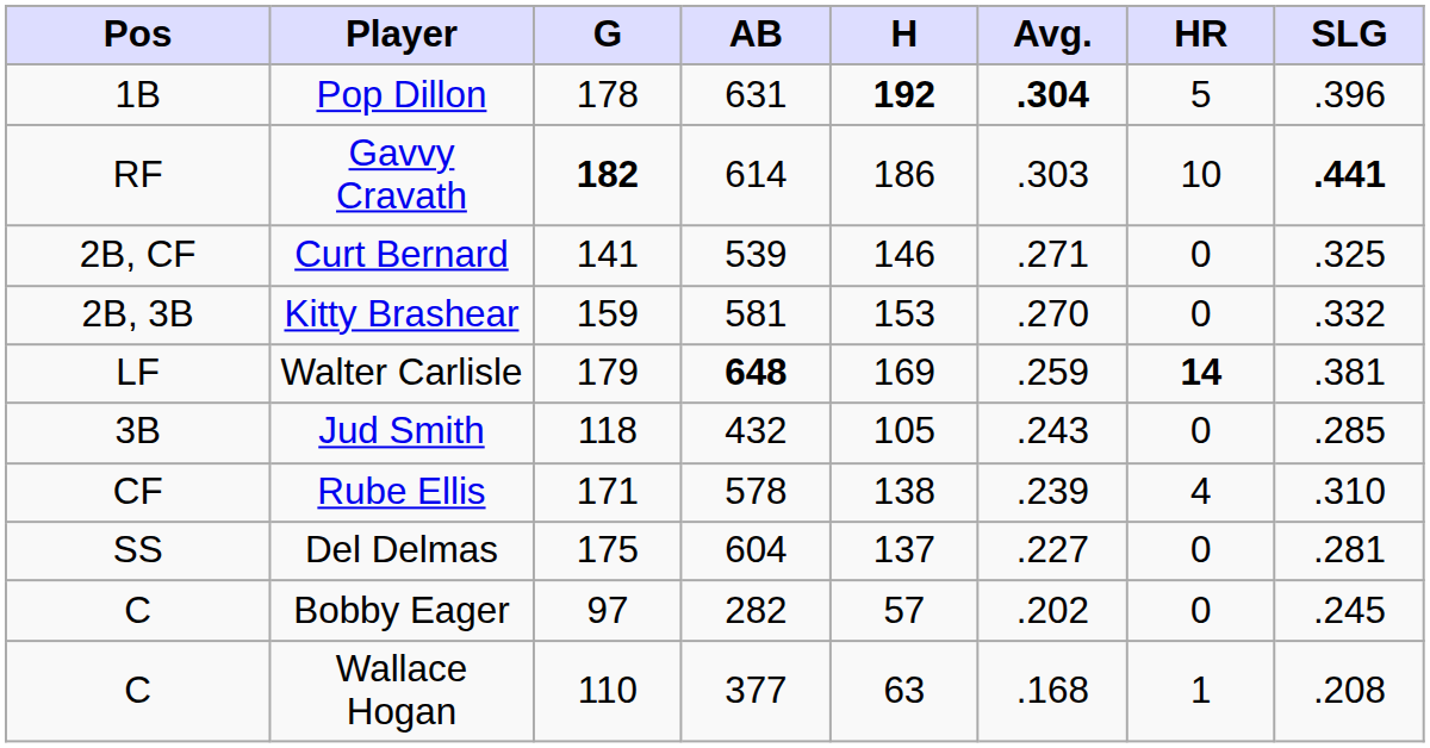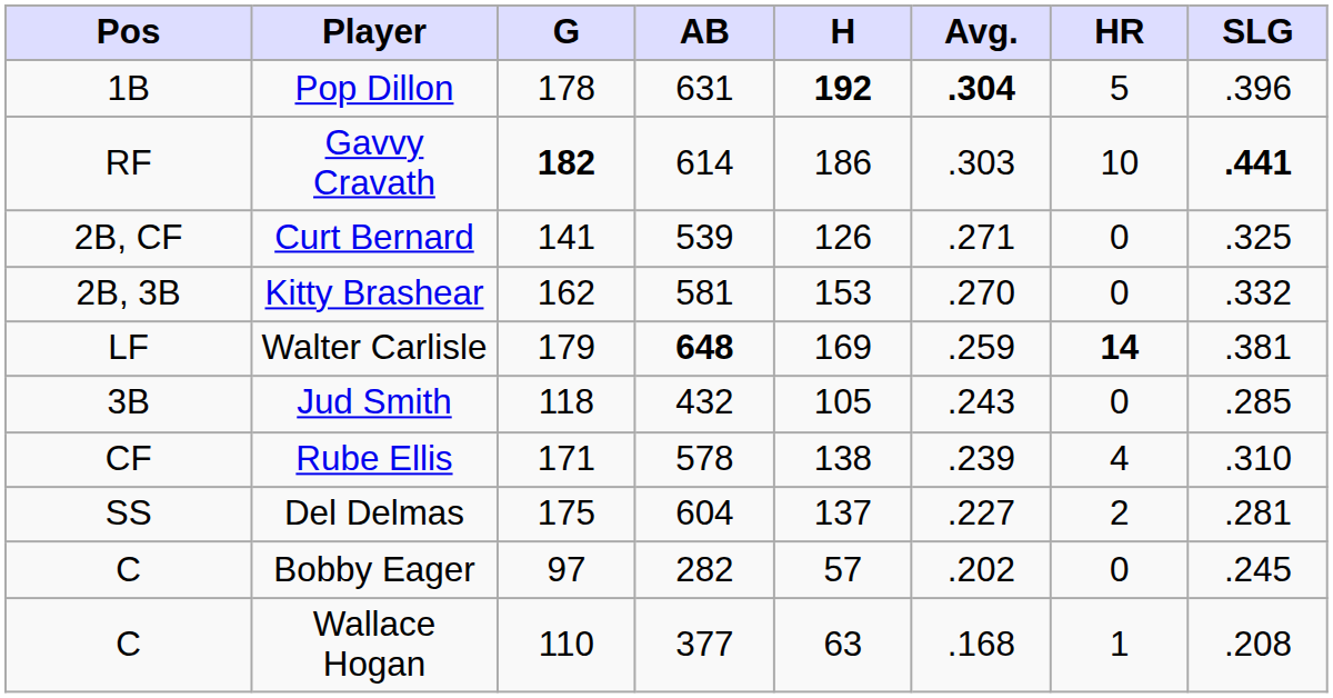 <table class="wikitable sortable">
 <tr>
 <th style="background:#ddf; width:16%;">Pos</th>
 <th style="background:#ddf; width:16%;">Player</th>
 <th style="background:#ddf; width:9%;">G</th>
 <th style="background:#ddf; width:9%;">AB</th>
 <th style="background:#ddf; width:9%;">H</th>
 <th style="background:#ddf; width:9%;">Avg.</th>
 <th style="background:#ddf; width:9%;">HR</th>
 <th style="background:#ddf; width:9%;">SLG</th>
 </tr>
 <tr style="text-align:center;">
 <td>1B</td>
 <td><a href='#'>Pop Dillon</a></td>
 <td>178</td>
 <td>631</td>
 <td><strong>192</strong></td>
 <td><strong>.304</strong></td>
 <td>5</td>
 <td>.396</td>
 </tr>
 <tr style="text-align:center;">
 <td>RF</td>
 <td><a href='#'>Gavvy Cravath</a></td>
 <td><strong>182</strong></td>
 <td>614</td>
 <td>186</td>
 <td>.303</td>
 <td>10</td>
 <td><strong>.441</strong></td>
 </tr>
 <tr style="text-align:center;">
 <td>2B, CF</td>
 <td><a href='#'>Curt Bernard</a></td>
 <td>141</td>
 <td>539</td>
-<td>146</td>
+<td>126</td>
 <td>.271</td>
 <td>0</td>
 <td>.325</td>
 </tr>
 <tr style="text-align:center;">
 <td>2B, 3B</td>
 <td><a href='#'>Kitty Brashear</a></td>
-<td>159</td>
+<td>162</td>
 <td>581</td>
 <td>153</td>
 <td>.270</td>
 <td>0</td>
 <td>.332</td>
 </tr>
 <tr style="text-align:center;">
 <td>LF</td>
 <td>Walter Carlisle</td>
 <td>179</td>
 <td><strong>648</strong></td>
 <td>169</td>
 <td>.259</td>
 <td><strong>14</strong></td>
 <td>.381</td>
 </tr>
 <tr style="text-align:center;">
 <td>3B</td>
 <td><a href='#'>Jud Smith</a></td>
 <td>118</td>
 <td>432</td>
 <td>105</td>
 <td>.243</td>
 <td>0</td>
 <td>.285</td>
 </tr>
 <tr style="text-align:center;">
 <td>CF</td>
 <td><a href='#'>Rube Ellis</a></td>
 <td>171</td>
 <td>578</td>
 <td>138</td>
 <td>.239</td>
 <td>4</td>
 <td>.310</td>
 </tr>
 <tr style="text-align:center;">
 <td>SS</td>
 <td>Del Delmas</td>
 <td>175</td>
 <td>604</td>
 <td>137</td>
 <td>.227</td>
-<td>0</td>
+<td>2</td>
 <td>.281</td>
 </tr>
 <tr style="text-align:center;">
 <td>C</td>
 <td>Bobby Eager</td>
 <td>97</td>
 <td>282</td>
 <td>57</td>
 <td>.202</td>
 <td>0</td>
 <td>.245</td>
 </tr>
 <tr style="text-align:center;">
 <td>C</td>
 <td>Wallace Hogan</td>
 <td>110</td>
 <td>377</td>
 <td>63</td>
 <td>.168</td>
 <td>1</td>
 <td>.208</td>
 </tr>
 </table>
